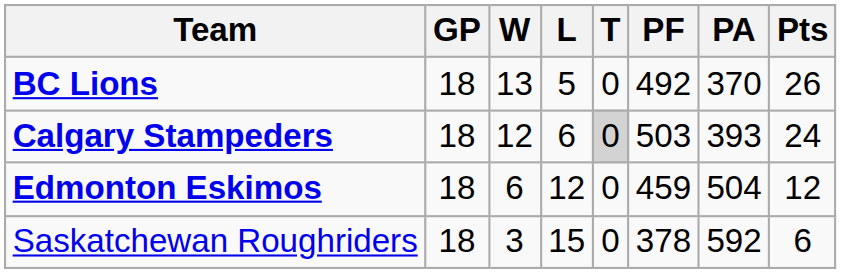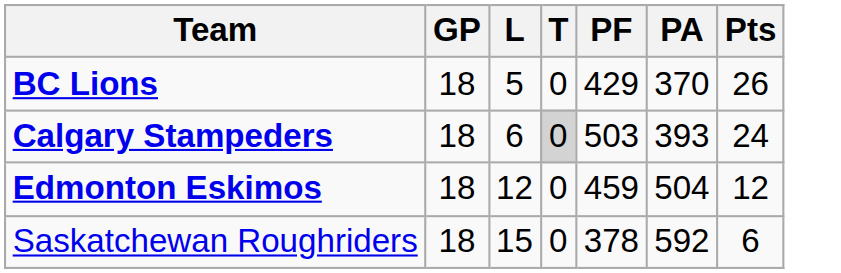 <table class="wikitable">
 <tr>
 <th>Team</th>
 <th>GP</th>
-<th>W</th>
 <th>L</th>
 <th>T</th>
 <th>PF</th>
 <th>PA</th>
 <th>Pts</th>
 </tr>
 <tr align="center">
 <td align="left"><strong><a href='#'>BC Lions</a></strong></td>
 <td>18</td>
-<td>13</td>
 <td>5</td>
 <td>0</td>
-<td>492</td>
+<td>429</td>
 <td>370</td>
 <td>26</td>
 </tr>
 <tr align="center">
 <td align="left"><strong><a href='#'>Calgary Stampeders</a></strong></td>
 <td>18</td>
-<td>12</td>
 <td>6</td>
 <td style="background: lightgrey;">0</td>
 <td>503</td>
 <td>393</td>
 <td>24</td>
 </tr>
 <tr align="center">
 <td align="left"><strong><a href='#'>Edmonton Eskimos</a></strong></td>
 <td>18</td>
-<td>6</td>
 <td>12</td>
 <td>0</td>
 <td>459</td>
 <td>504</td>
 <td>12</td>
 </tr>
 <tr align="center">
 <td align="left"><a href='#'>Saskatchewan Roughriders</a></td>
 <td>18</td>
-<td>3</td>
 <td>15</td>
 <td>0</td>
 <td>378</td>
 <td>592</td>
 <td>6</td>
 </tr>
 </table>
